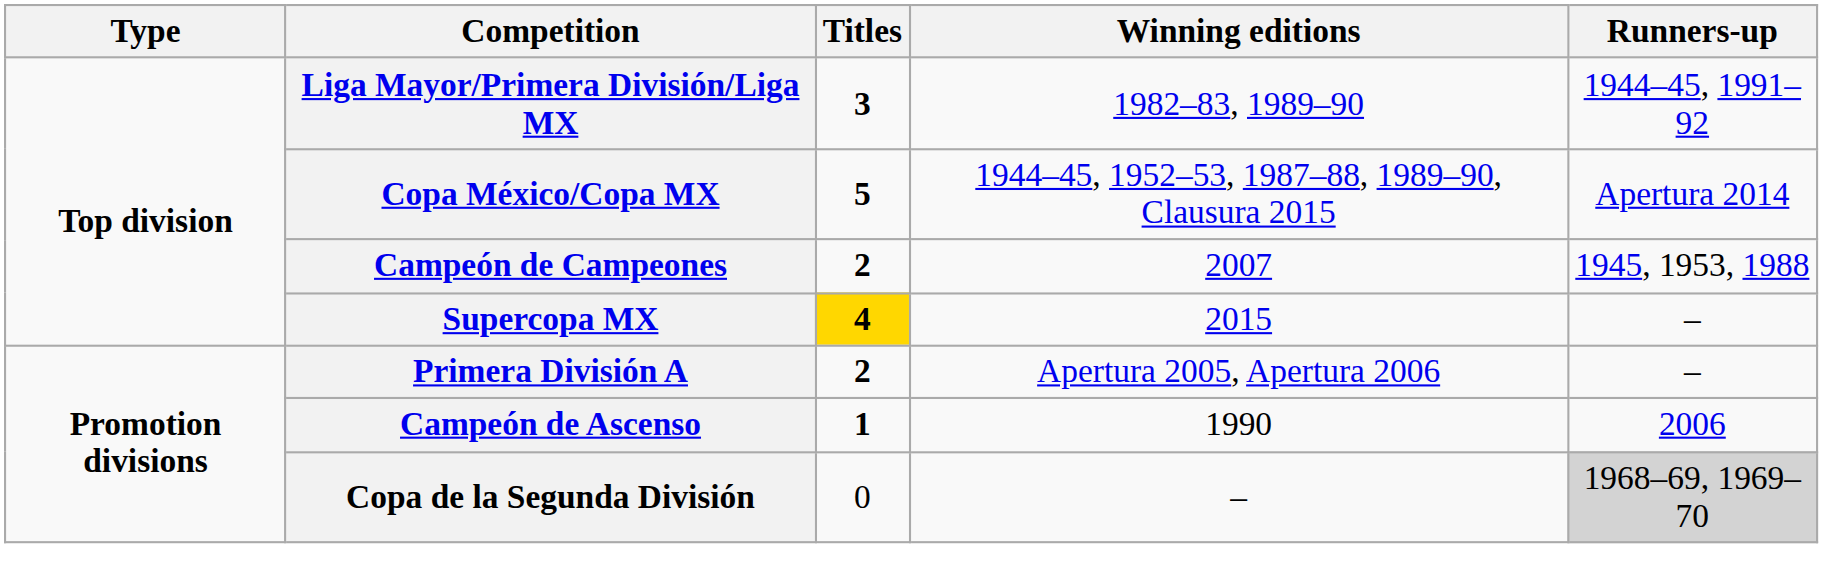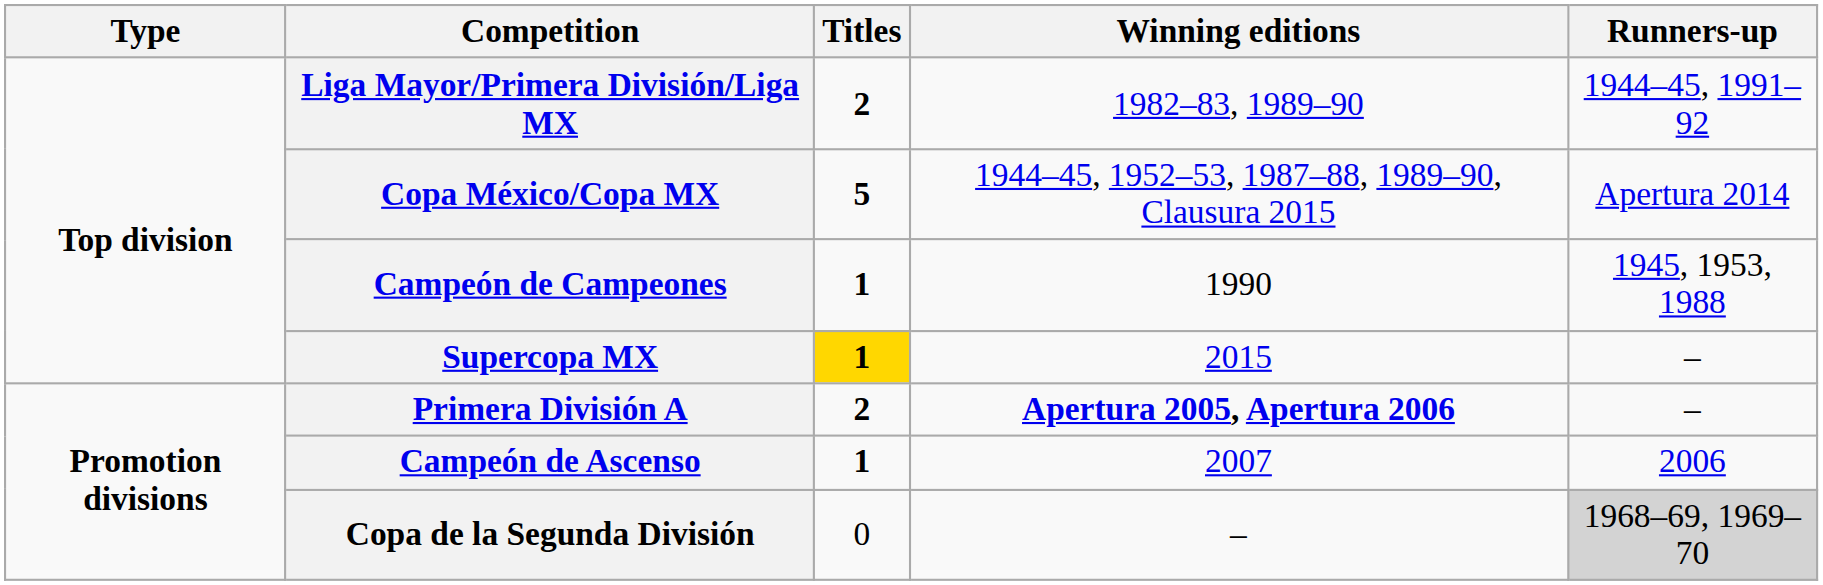 <table class="wikitable" style="text-align: center;">
 <tr>
 <th>Type</th>
 <th>Competition</th>
 <th>Titles</th>
 <th>Winning editions</th>
 <th>Runners-up</th>
 </tr>
 <tr>
 <td rowspan="4"><br><strong>Top division</strong></td>
 <th scope=col><a href='#'>Liga Mayor/Primera División/Liga MX</a></th>
-<td><strong>3</strong></td>
+<td><strong>2</strong></td>
 <td><a href='#'>1982–83</a>, <a href='#'>1989–90</a></td>
 <td><a href='#'>1944–45</a>, <a href='#'>1991–92</a></td>
 </tr>
 <tr>
 <th scope=col><a href='#'>Copa México/Copa MX</a></th>
 <td><strong>5</strong></td>
 <td><a href='#'>1944–45</a>, <a href='#'>1952–53</a>, <a href='#'>1987–88</a>, <a href='#'>1989–90</a>, <a href='#'>Clausura 2015</a></td>
 <td><a href='#'>Apertura 2014</a></td>
 </tr>
 <tr>
 <th scope=col><a href='#'>Campeón de Campeones</a></th>
-<td><strong>2</strong></td>
-<td><a href='#'>2007</a></td>
+<td><strong>1</strong></td>
+<td>1990</td>
 <td><a href='#'>1945</a>, 1953, <a href='#'>1988</a></td>
 </tr>
 <tr>
 <th scope=col><a href='#'>Supercopa MX</a></th>
-<td bgcolor="gold"><strong>4</strong></td>
+<td bgcolor="gold"><strong>1</strong></td>
 <td><a href='#'>2015</a></td>
 <td>–</td>
 </tr>
 <tr>
 <td rowspan="3"><strong>Promotion divisions</strong></td>
 <th scope=col><a href='#'>Primera División A</a></th>
 <td><strong>2</strong></td>
-<td><a href='#'>Apertura 2005</a>, <a href='#'>Apertura 2006</a></td>
+<td><strong><a href='#'>Apertura 2005</a>, <a href='#'>Apertura 2006</a></strong></td>
 <td>–</td>
 </tr>
 <tr>
 <th scope=col><a href='#'>Campeón de Ascenso</a></th>
 <td><strong>1</strong></td>
-<td>1990</td>
+<td><a href='#'>2007</a></td>
 <td><a href='#'>2006</a></td>
 </tr>
 <tr>
 <th scope=col>Copa de la Segunda División</th>
 <td>0</td>
 <td>–</td>
 <td style="background: lightgrey;">1968–69, 1969–70</td>
 </tr>
 </table>
